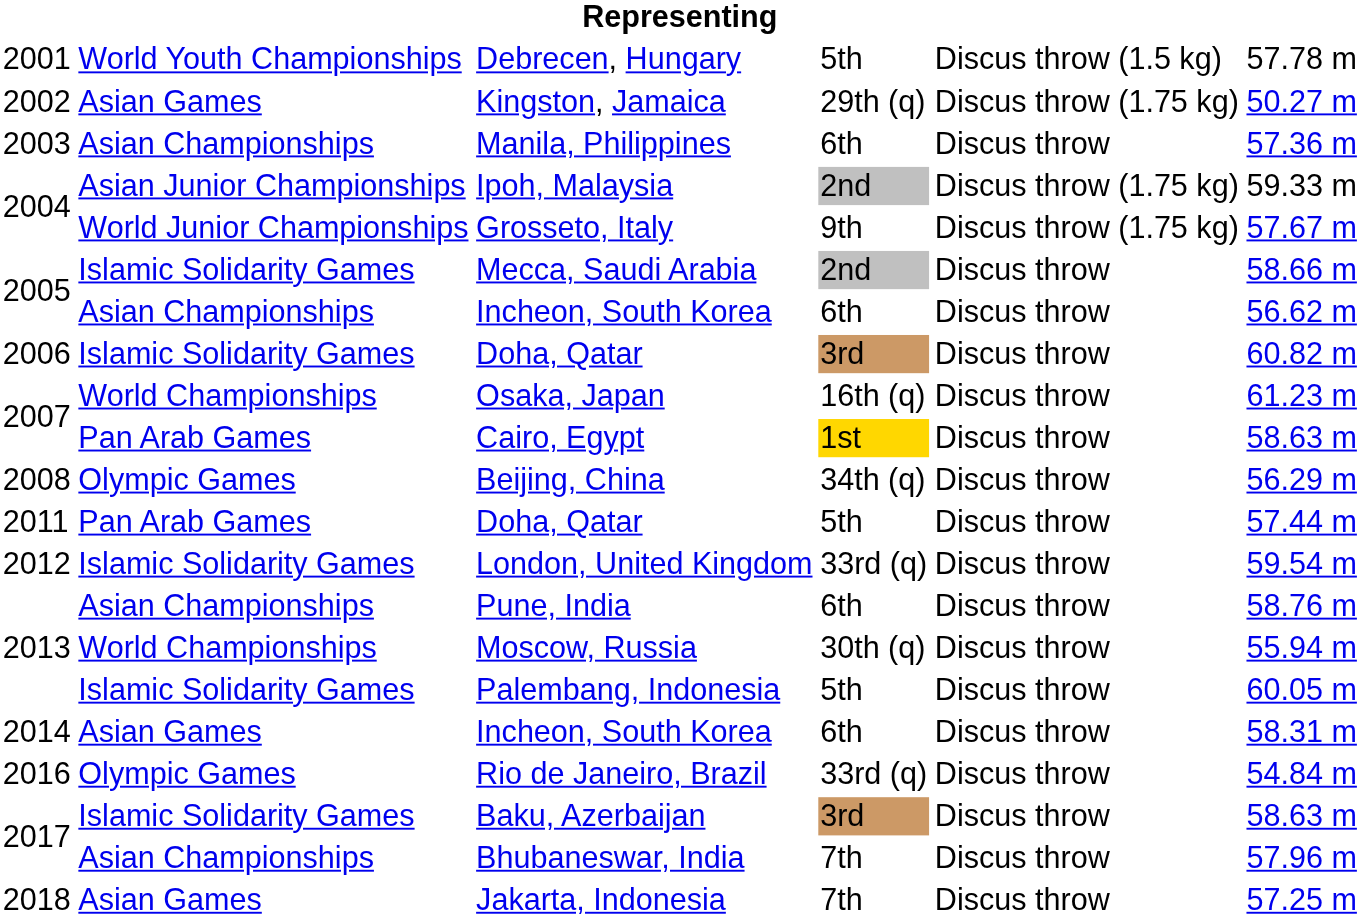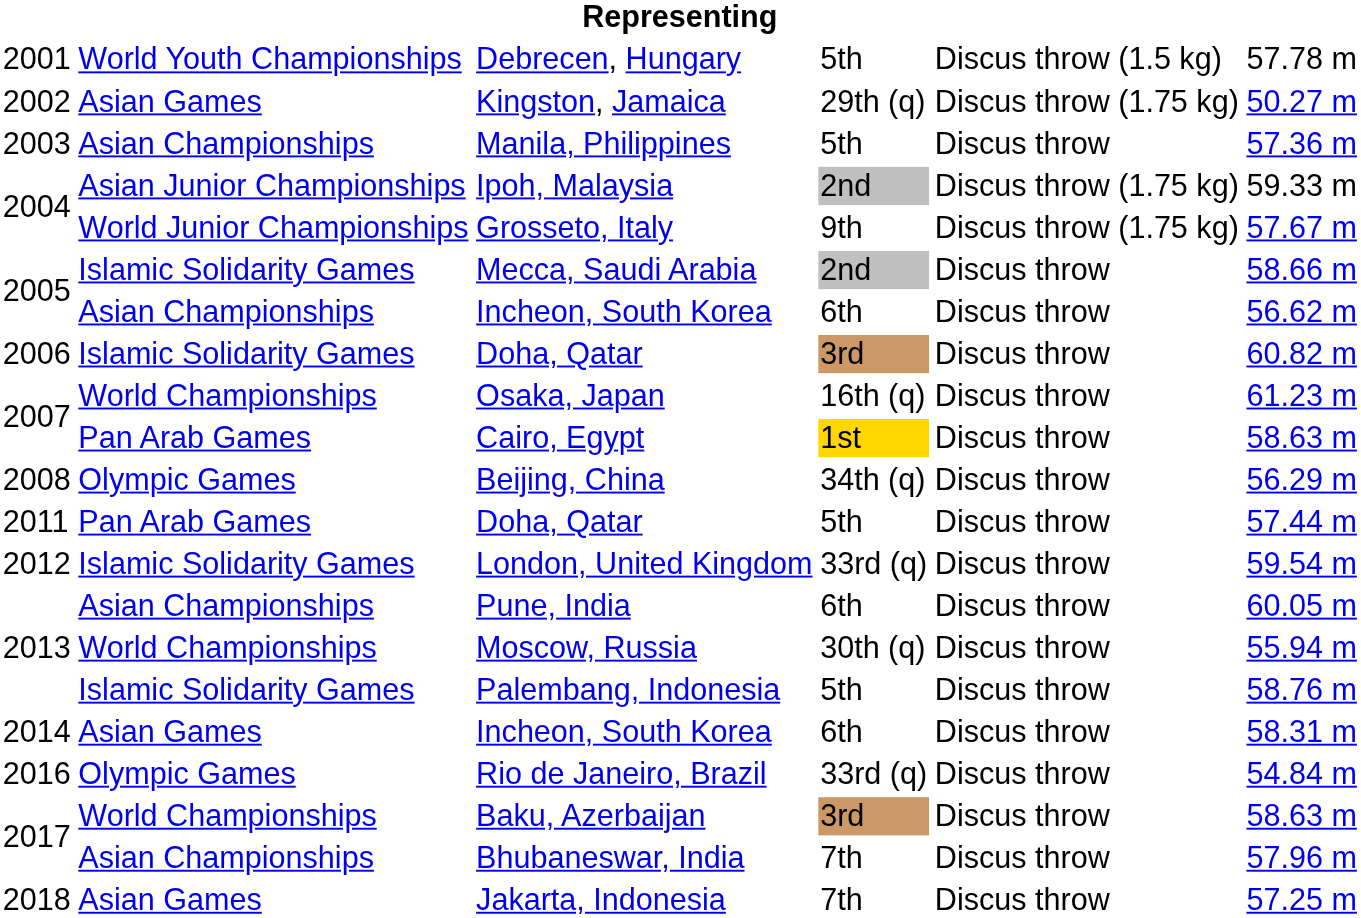 <table>
 <tr>
 <th colspan="6">Representing </th>
 </tr>
 <tr>
 <td>2001</td>
 <td><a href='#'>World Youth Championships</a></td>
 <td><a href='#'>Debrecen</a>, <a href='#'>Hungary</a></td>
 <td>5th</td>
 <td>Discus throw (1.5 kg)</td>
 <td>57.78 m</td>
 </tr>
 <tr>
 <td>2002</td>
 <td><a href='#'>Asian Games</a></td>
 <td><a href='#'>Kingston</a>, <a href='#'>Jamaica</a></td>
 <td>29th (q)</td>
 <td>Discus throw (1.75 kg)</td>
 <td><a href='#'>50.27 m</a></td>
 </tr>
 <tr>
 <td>2003</td>
 <td><a href='#'>Asian Championships</a></td>
 <td><a href='#'>Manila, Philippines</a></td>
-<td>6th</td>
+<td>5th</td>
 <td>Discus throw</td>
 <td><a href='#'>57.36 m</a></td>
 </tr>
 <tr>
 <td rowspan=2>2004</td>
 <td><a href='#'>Asian Junior Championships</a></td>
 <td><a href='#'>Ipoh, Malaysia</a></td>
 <td bgcolor=silver>2nd</td>
 <td>Discus throw (1.75 kg)</td>
 <td>59.33 m</td>
 </tr>
 <tr>
 <td><a href='#'>World Junior Championships</a></td>
 <td><a href='#'>Grosseto, Italy</a></td>
 <td>9th</td>
 <td>Discus throw (1.75 kg)</td>
 <td><a href='#'>57.67 m</a></td>
 </tr>
 <tr>
 <td rowspan=2>2005</td>
 <td><a href='#'>Islamic Solidarity Games</a></td>
 <td><a href='#'>Mecca, Saudi Arabia</a></td>
 <td bgcolor="silver">2nd</td>
 <td>Discus throw</td>
 <td><a href='#'>58.66 m</a></td>
 </tr>
 <tr>
 <td><a href='#'>Asian Championships</a></td>
 <td><a href='#'>Incheon, South Korea</a></td>
 <td>6th</td>
 <td>Discus throw</td>
 <td><a href='#'>56.62 m</a></td>
 </tr>
 <tr>
 <td>2006</td>
 <td><a href='#'>Islamic Solidarity Games</a></td>
 <td><a href='#'>Doha, Qatar</a></td>
 <td bgcolor="cc9966">3rd</td>
 <td>Discus throw</td>
 <td><a href='#'>60.82 m</a></td>
 </tr>
 <tr>
 <td rowspan=2>2007</td>
 <td><a href='#'>World Championships</a></td>
 <td><a href='#'>Osaka, Japan</a></td>
 <td>16th (q)</td>
 <td>Discus throw</td>
 <td><a href='#'>61.23 m</a></td>
 </tr>
 <tr>
 <td><a href='#'>Pan Arab Games</a></td>
 <td><a href='#'>Cairo, Egypt</a></td>
 <td bgcolor="gold">1st</td>
 <td>Discus throw</td>
 <td><a href='#'>58.63 m</a></td>
 </tr>
 <tr>
 <td>2008</td>
 <td><a href='#'>Olympic Games</a></td>
 <td><a href='#'>Beijing, China</a></td>
 <td>34th (q)</td>
 <td>Discus throw</td>
 <td><a href='#'>56.29 m</a></td>
 </tr>
 <tr>
 <td>2011</td>
 <td><a href='#'>Pan Arab Games</a></td>
 <td><a href='#'>Doha, Qatar</a></td>
 <td>5th</td>
 <td>Discus throw</td>
 <td><a href='#'>57.44 m</a></td>
 </tr>
 <tr>
 <td>2012</td>
 <td><a href='#'>Islamic Solidarity Games</a></td>
 <td><a href='#'>London, United Kingdom</a></td>
 <td>33rd (q)</td>
 <td>Discus throw</td>
 <td><a href='#'>59.54 m</a></td>
 </tr>
 <tr>
 <td rowspan=3>2013</td>
 <td><a href='#'>Asian Championships</a></td>
 <td><a href='#'>Pune, India</a></td>
 <td>6th</td>
 <td>Discus throw</td>
-<td><a href='#'>58.76 m</a></td>
+<td><a href='#'>60.05 m</a></td>
 </tr>
 <tr>
 <td><a href='#'>World Championships</a></td>
 <td><a href='#'>Moscow, Russia</a></td>
 <td>30th (q)</td>
 <td>Discus throw</td>
 <td><a href='#'>55.94 m</a></td>
 </tr>
 <tr>
 <td><a href='#'>Islamic Solidarity Games</a></td>
 <td><a href='#'>Palembang, Indonesia</a></td>
 <td>5th</td>
 <td>Discus throw</td>
-<td><a href='#'>60.05 m</a></td>
+<td><a href='#'>58.76 m</a></td>
 </tr>
 <tr>
 <td>2014</td>
 <td><a href='#'>Asian Games</a></td>
 <td><a href='#'>Incheon, South Korea</a></td>
 <td>6th</td>
 <td>Discus throw</td>
 <td><a href='#'>58.31 m</a></td>
 </tr>
 <tr>
 <td>2016</td>
 <td><a href='#'>Olympic Games</a></td>
 <td><a href='#'>Rio de Janeiro, Brazil</a></td>
 <td>33rd (q)</td>
 <td>Discus throw</td>
 <td><a href='#'>54.84 m</a></td>
 </tr>
 <tr>
 <td rowspan=2>2017</td>
-<td><a href='#'>Islamic Solidarity Games</a></td>
+<td><a href='#'>World Championships</a></td>
 <td><a href='#'>Baku, Azerbaijan</a></td>
 <td bgcolor=cc9966>3rd</td>
 <td>Discus throw</td>
 <td><a href='#'>58.63 m</a></td>
 </tr>
 <tr>
 <td><a href='#'>Asian Championships</a></td>
 <td><a href='#'>Bhubaneswar, India</a></td>
 <td>7th</td>
 <td>Discus throw</td>
 <td><a href='#'>57.96 m</a></td>
 </tr>
 <tr>
 <td>2018</td>
 <td><a href='#'>Asian Games</a></td>
 <td><a href='#'>Jakarta, Indonesia</a></td>
 <td>7th</td>
 <td>Discus throw</td>
 <td><a href='#'>57.25 m</a></td>
 </tr>
 </table>
